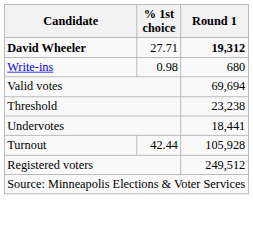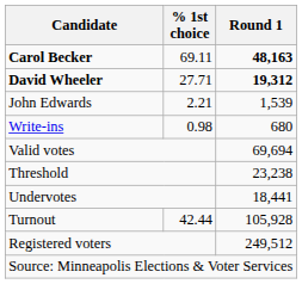 <table class="wikitable">
 <tr>
 <th style="width:165px">Candidate</th>
 <th>% 1st<br>choice</th>
 <th style="width:80px">Round 1</th>
 </tr>
 <tr>
+<td><strong>Carol Becker</strong></td>
+<td align="right">69.11</td>
+<td align="right"><strong>48,163</strong></td>
+</tr>
+<tr>
 <td><strong>David Wheeler</strong></td>
 <td align="right">27.71</td>
 <td align="right"><strong>19,312</strong></td>
+</tr>
+<tr>
+<td>John Edwards</td>
+<td align="right">2.21</td>
+<td align="right">1,539</td>
 </tr>
 <tr>
 <td><a href='#'>Write-ins</a></td>
 <td align="right">0.98</td>
 <td align="right">680</td>
 </tr>
 <tr>
 <td colspan="2">Valid votes</td>
 <td align="right">69,694</td>
 </tr>
 <tr>
 <td colspan="2">Threshold</td>
 <td align="right">23,238</td>
 </tr>
 <tr>
 <td colspan="2">Undervotes</td>
 <td align="right">18,441</td>
 </tr>
 <tr>
 <td>Turnout</td>
 <td align="right">42.44</td>
 <td align="right">105,928</td>
 </tr>
 <tr>
 <td colspan="2">Registered voters</td>
 <td align="right">249,512</td>
 </tr>
 <tr>
 <td colspan="3">Source: Minneapolis Elections & Voter Services</td>
 </tr>
 </table>
